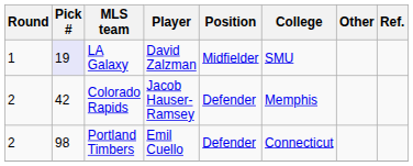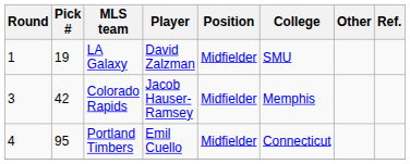 <table class="wikitable sortable" style="width:60%">
 <tr>
 <th>Round</th>
 <th>Pick #</th>
 <th>MLS team</th>
 <th>Player</th>
 <th>Position</th>
 <th>College</th>
 <th>Other</th>
 <th class="unsortable">Ref.</th>
 </tr>
 <tr>
 <td>1</td>
-<td style="background: lavender;">19</td>
+<td>19</td>
 <td><a href='#'>LA Galaxy</a></td>
 <td><a href='#'>David Zalzman</a></td>
 <td><a href='#'>Midfielder</a></td>
 <td><a href='#'>SMU</a></td>
 <td></td>
 <td></td>
 </tr>
 <tr>
-<td>2</td>
+<td>3</td>
 <td>42</td>
 <td><a href='#'>Colorado Rapids</a></td>
 <td><a href='#'>Jacob Hauser-Ramsey</a></td>
-<td><a href='#'>Defender</a></td>
+<td><a href='#'>Midfielder</a></td>
 <td><a href='#'>Memphis</a></td>
 <td></td>
 <td></td>
 </tr>
 <tr>
-<td>2</td>
-<td>98</td>
+<td>4</td>
+<td>95</td>
 <td><a href='#'>Portland Timbers</a></td>
 <td><a href='#'>Emil Cuello</a></td>
-<td><a href='#'>Defender</a></td>
+<td><a href='#'>Midfielder</a></td>
 <td><a href='#'>Connecticut</a></td>
 <td></td>
 <td></td>
 </tr>
 <tr>
 </tr>
 </table>
